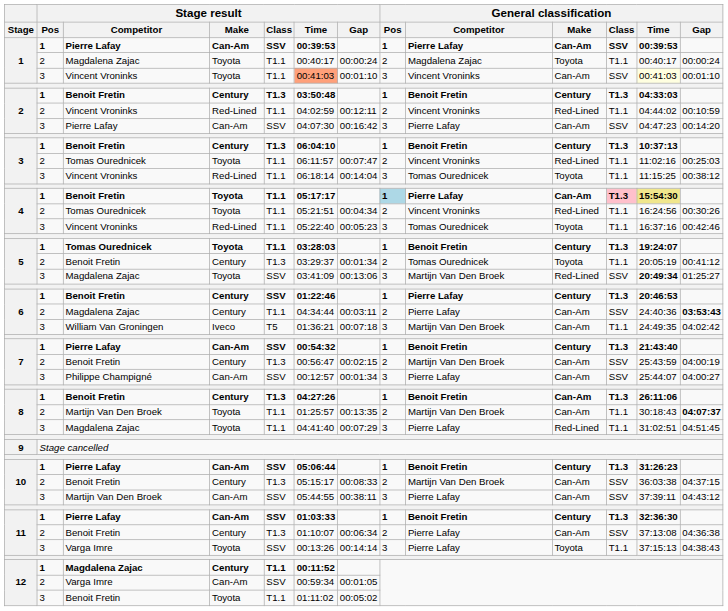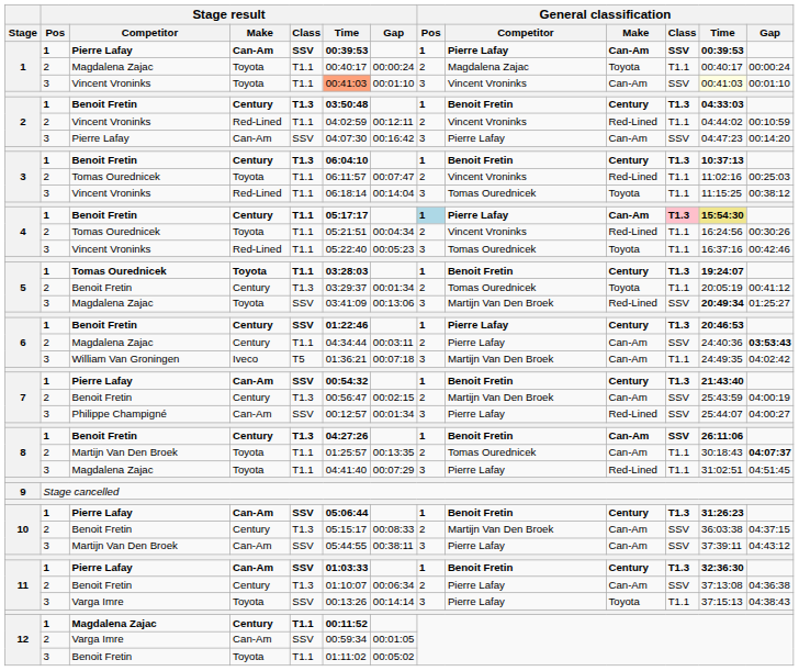 <table class="wikitable" style="font-size:85%;">
 <tr>
 <th></th>
 <th colspan="6"><big>Stage result </big></th>
 <th colspan="6"><big>General classification</big></th>
 </tr>
 <tr>
 <th width="40px">Stage</th>
 <th width="30px">Pos</th>
 <th width="200px">Competitor</th>
 <th width="70px">Make</th>
 <th>Class</th>
 <th width="40px">Time</th>
 <th width="40px">Gap</th>
 <th width="30px">Pos</th>
 <th width="200px">Competitor</th>
 <th width="70px">Make</th>
 <th>Class</th>
 <th width="40px">Time</th>
 <th width="40px">Gap</th>
 </tr>
 <tr>
 <th rowspan=3>1</th>
 <td><strong>1</strong></td>
 <td><strong> Pierre Lafay</strong></td>
 <td><strong>Can-Am</strong></td>
 <td><strong>SSV</strong></td>
 <td><strong>00:39:53</strong></td>
 <td></td>
 <td><strong>1</strong></td>
 <td><strong> Pierre Lafay</strong></td>
 <td><strong>Can-Am</strong></td>
 <td><strong>SSV</strong></td>
 <td><strong>00:39:53</strong></td>
 <td></td>
 </tr>
 <tr>
 <td>2</td>
 <td> Magdalena Zajac</td>
 <td>Toyota</td>
 <td>T1.1</td>
 <td>00:40:17</td>
 <td>00:00:24</td>
 <td>2</td>
 <td> Magdalena Zajac</td>
 <td>Toyota</td>
 <td>T1.1</td>
 <td>00:40:17</td>
 <td>00:00:24</td>
 </tr>
 <tr>
 <td>3</td>
 <td> Vincent Vroninks</td>
 <td>Toyota</td>
 <td>T1.1</td>
 <td style="background: lightsalmon;">00:41:03</td>
 <td>00:01:10</td>
 <td>3</td>
 <td> Vincent Vroninks</td>
 <td>Can-Am</td>
 <td>SSV</td>
 <td style="background: lightyellow;">00:41:03</td>
 <td>00:01:10</td>
 </tr>
 <tr>
 <th colspan="13"></th>
 </tr>
 <tr>
 <th rowspan="3">2</th>
 <td><strong>1</strong></td>
 <td><strong> Benoit Fretin</strong></td>
 <td><strong>Century</strong></td>
 <td><strong>T1.3</strong></td>
 <td><strong>03:50:48</strong></td>
 <td></td>
 <td><strong>1</strong></td>
 <td><strong> Benoit Fretin</strong></td>
 <td><strong>Century</strong></td>
 <td><strong>T1.3</strong></td>
 <td><strong>04:33:03</strong></td>
 <td></td>
 </tr>
 <tr>
 <td>2</td>
 <td> Vincent Vroninks</td>
 <td>Red-Lined</td>
 <td>T1.1</td>
 <td>04:02:59</td>
 <td>00:12:11</td>
 <td>2</td>
 <td> Vincent Vroninks</td>
 <td>Red-Lined</td>
 <td>T1.1</td>
 <td>04:44:02</td>
 <td>00:10:59</td>
 </tr>
 <tr>
 <td>3</td>
 <td> Pierre Lafay</td>
 <td>Can-Am</td>
 <td>SSV</td>
 <td>04:07:30</td>
 <td>00:16:42</td>
 <td>3</td>
 <td> Pierre Lafay</td>
 <td>Can-Am</td>
 <td>SSV</td>
 <td>04:47:23</td>
 <td>00:14:20</td>
 </tr>
 <tr>
 <th colspan="13"></th>
 </tr>
 <tr>
 <th rowspan="3">3</th>
 <td><strong>1</strong></td>
 <td><strong> Benoit Fretin</strong></td>
 <td><strong>Century</strong></td>
 <td><strong>T1.3</strong></td>
 <td><strong>06:04:10</strong></td>
 <td></td>
 <td><strong>1</strong></td>
 <td><strong> Benoit Fretin</strong></td>
 <td><strong>Century</strong></td>
 <td><strong>T1.3</strong></td>
 <td><strong>10:37:13</strong></td>
 <td></td>
 </tr>
 <tr>
 <td>2</td>
 <td> Tomas Ourednicek</td>
 <td>Toyota</td>
 <td>T1.1</td>
 <td>06:11:57</td>
 <td>00:07:47</td>
 <td>2</td>
 <td> Vincent Vroninks</td>
 <td>Red-Lined</td>
 <td>T1.1</td>
 <td>11:02:16</td>
 <td>00:25:03</td>
 </tr>
 <tr>
 <td>3</td>
 <td> Vincent Vroninks</td>
 <td>Red-Lined</td>
 <td>T1.1</td>
 <td>06:18:14</td>
 <td>00:14:04</td>
 <td>3</td>
 <td> Tomas Ourednicek</td>
 <td>Toyota</td>
 <td>T1.1</td>
 <td>11:15:25</td>
 <td>00:38:12</td>
 </tr>
 <tr>
 <th colspan="13"></th>
 </tr>
 <tr>
 <th rowspan="3">4</th>
 <td><strong>1</strong></td>
 <td><strong> Benoit Fretin</strong></td>
-<td><strong>Toyota</strong></td>
+<td><strong>Century</strong></td>
 <td><strong>T1.1</strong></td>
 <td><strong>05:17:17</strong></td>
 <td></td>
 <td style="background: lightblue;"><strong>1</strong></td>
 <td><strong> Pierre Lafay</strong></td>
 <td><strong>Can-Am</strong></td>
 <td style="background: pink;"><strong>T1.3</strong></td>
 <td style="background: khaki;"><strong>15:54:30</strong></td>
 <td></td>
 </tr>
 <tr>
 <td>2</td>
 <td> Tomas Ourednicek</td>
 <td>Toyota</td>
 <td>T1.1</td>
 <td>05:21:51</td>
 <td>00:04:34</td>
 <td>2</td>
 <td> Vincent Vroninks</td>
 <td>Red-Lined</td>
 <td>T1.1</td>
 <td>16:24:56</td>
 <td>00:30:26</td>
 </tr>
 <tr>
 <td>3</td>
 <td> Vincent Vroninks</td>
 <td>Red-Lined</td>
 <td>T1.1</td>
 <td>05:22:40</td>
 <td>00:05:23</td>
 <td>3</td>
 <td> Tomas Ourednicek</td>
 <td>Toyota</td>
 <td>T1.1</td>
 <td>16:37:16</td>
 <td>00:42:46</td>
 </tr>
 <tr>
 <th colspan="13"></th>
 </tr>
 <tr>
 <th rowspan="3">5</th>
 <td><strong>1</strong></td>
 <td><strong> Tomas Ourednicek</strong></td>
 <td><strong>Toyota</strong></td>
 <td><strong>T1.1</strong></td>
 <td><strong>03:28:03</strong></td>
 <td></td>
 <td><strong>1</strong></td>
 <td><strong> Benoit Fretin</strong></td>
 <td><strong>Century</strong></td>
 <td><strong>T1.3</strong></td>
 <td><strong>19:24:07</strong></td>
 <td></td>
 </tr>
 <tr>
 <td>2</td>
 <td> Benoit Fretin</td>
 <td>Century</td>
 <td>T1.3</td>
 <td>03:29:37</td>
 <td>00:01:34</td>
 <td>2</td>
 <td> Tomas Ourednicek</td>
 <td>Toyota</td>
 <td>T1.1</td>
 <td>20:05:19</td>
 <td>00:41:12</td>
 </tr>
 <tr>
 <td>3</td>
 <td> Magdalena Zajac</td>
 <td>Toyota</td>
 <td>SSV</td>
 <td>03:41:09</td>
 <td>00:13:06</td>
 <td>3</td>
 <td> Martijn Van Den Broek</td>
 <td>Red-Lined</td>
 <td>SSV</td>
 <td><strong>20:49:34</strong></td>
 <td>01:25:27</td>
 </tr>
 <tr>
 <th colspan="13"></th>
 </tr>
 <tr>
 <th rowspan="3">6</th>
 <td><strong>1</strong></td>
 <td><strong> Benoit Fretin</strong></td>
 <td><strong>Century</strong></td>
 <td><strong>SSV</strong></td>
 <td><strong>01:22:46</strong></td>
 <td></td>
 <td><strong>1</strong></td>
 <td><strong> Pierre Lafay</strong></td>
 <td><strong>Century</strong></td>
 <td><strong>T1.3</strong></td>
 <td><strong>20:46:53</strong></td>
 <td></td>
 </tr>
 <tr>
 <td>2</td>
 <td> Magdalena Zajac</td>
 <td>Century</td>
 <td>T1.1</td>
 <td>04:34:44</td>
 <td>00:03:11</td>
 <td>2</td>
 <td> Pierre Lafay</td>
 <td>Can-Am</td>
 <td>SSV</td>
 <td>24:40:36</td>
 <td><strong>03:53:43</strong></td>
 </tr>
 <tr>
 <td>3</td>
 <td> William Van Groningen</td>
 <td>Iveco</td>
 <td>T5</td>
 <td>01:36:21</td>
 <td>00:07:18</td>
 <td>3</td>
 <td> Martijn Van Den Broek</td>
 <td>Can-Am</td>
 <td>T1.1</td>
 <td>24:49:35</td>
 <td>04:02:42</td>
 </tr>
 <tr>
 <th colspan="13"></th>
 </tr>
 <tr>
 <th rowspan="3">7</th>
 <td><strong>1</strong></td>
 <td><strong> Pierre Lafay</strong></td>
 <td><strong>Can-Am</strong></td>
 <td><strong>SSV</strong></td>
 <td><strong>00:54:32</strong></td>
 <td></td>
 <td><strong>1</strong></td>
 <td><strong> Benoit Fretin</strong></td>
 <td><strong>Century</strong></td>
 <td><strong>T1.3</strong></td>
 <td><strong>21:43:40</strong></td>
 <td></td>
 </tr>
 <tr>
 <td>2</td>
 <td> Benoit Fretin</td>
 <td>Century</td>
 <td>T1.3</td>
 <td>00:56:47</td>
 <td>00:02:15</td>
 <td>2</td>
 <td> Martijn Van Den Broek</td>
 <td>Can-Am</td>
 <td>SSV</td>
 <td>25:43:59</td>
 <td>04:00:19</td>
 </tr>
 <tr>
 <td>3</td>
 <td> Philippe Champigné</td>
 <td>Can-Am</td>
 <td>SSV</td>
 <td>00:12:57</td>
 <td>00:01:34</td>
 <td>3</td>
 <td> Pierre Lafay</td>
-<td>Can-Am</td>
+<td>Red-Lined</td>
 <td>SSV</td>
 <td>25:44:07</td>
 <td>04:00:27</td>
 </tr>
 <tr>
 <th colspan="13"></th>
 </tr>
 <tr>
 <th rowspan="3">8</th>
 <td><strong>1</strong></td>
 <td><strong> Benoit Fretin</strong></td>
 <td><strong>Century</strong></td>
 <td><strong>T1.3</strong></td>
 <td><strong>04:27:26</strong></td>
 <td></td>
 <td><strong>1</strong></td>
 <td><strong> Benoit Fretin</strong></td>
 <td><strong>Can-Am</strong></td>
-<td><strong>T1.3</strong></td>
+<td><strong>SSV</strong></td>
 <td><strong>26:11:06</strong></td>
 <td></td>
 </tr>
 <tr>
 <td>2</td>
 <td> Martijn Van Den Broek</td>
 <td>Toyota</td>
 <td>T1.1</td>
 <td>01:25:57</td>
 <td>00:13:35</td>
 <td>2</td>
-<td> Martijn Van Den Broek</td>
+<td> Tomas Ourednicek</td>
 <td>Can-Am</td>
 <td>T1.1</td>
 <td>30:18:43</td>
 <td><strong>04:07:37</strong></td>
 </tr>
 <tr>
 <td>3</td>
 <td> Magdalena Zajac</td>
 <td>Toyota</td>
 <td>T1.1</td>
 <td>04:41:40</td>
 <td>00:07:29</td>
 <td>3</td>
 <td> Pierre Lafay</td>
 <td>Red-Lined</td>
 <td>T1.1</td>
 <td>31:02:51</td>
 <td>04:51:45</td>
 </tr>
 <tr>
 <th colspan="13"></th>
 </tr>
 <tr>
 <th>9</th>
 <td colspan="12"><em>Stage cancelled</em></td>
 </tr>
 <tr>
 <th colspan="13"></th>
 </tr>
 <tr>
 <th rowspan="3">10</th>
 <td><strong>1</strong></td>
 <td><strong> Pierre Lafay</strong></td>
 <td><strong>Can-Am</strong></td>
 <td><strong>SSV</strong></td>
 <td><strong>05:06:44</strong></td>
 <td></td>
 <td><strong>1</strong></td>
 <td><strong> Benoit Fretin</strong></td>
 <td><strong>Century</strong></td>
 <td><strong>T1.3</strong></td>
 <td><strong>31:26:23</strong></td>
 <td></td>
 </tr>
 <tr>
 <td>2</td>
 <td> Benoit Fretin</td>
 <td>Century</td>
 <td>T1.3</td>
 <td>05:15:17</td>
 <td>00:08:33</td>
 <td>2</td>
 <td> Martijn Van Den Broek</td>
 <td>Can-Am</td>
 <td>SSV</td>
 <td>36:03:38</td>
 <td>04:37:15</td>
 </tr>
 <tr>
 <td>3</td>
 <td> Martijn Van Den Broek</td>
 <td>Can-Am</td>
 <td>SSV</td>
 <td>05:44:55</td>
 <td>00:38:11</td>
 <td>3</td>
 <td> Pierre Lafay</td>
 <td>Can-Am</td>
 <td>SSV</td>
 <td>37:39:11</td>
 <td>04:43:12</td>
 </tr>
 <tr>
 <th colspan="13"></th>
 </tr>
 <tr>
 <th rowspan="3">11</th>
 <td><strong>1</strong></td>
 <td><strong> Pierre Lafay</strong></td>
 <td><strong>Can-Am</strong></td>
 <td><strong>SSV</strong></td>
 <td><strong>01:03:33</strong></td>
 <td></td>
 <td><strong>1</strong></td>
 <td><strong> Benoit Fretin</strong></td>
 <td><strong>Century</strong></td>
 <td><strong>T1.3</strong></td>
 <td><strong>32:36:30</strong></td>
 <td></td>
 </tr>
 <tr>
 <td>2</td>
 <td> Benoit Fretin</td>
 <td>Century</td>
 <td>T1.3</td>
 <td>01:10:07</td>
 <td>00:06:34</td>
 <td>2</td>
 <td> Pierre Lafay</td>
 <td>Can-Am</td>
 <td>SSV</td>
 <td>37:13:08</td>
 <td>04:36:38</td>
 </tr>
 <tr>
 <td>3</td>
 <td> Varga Imre</td>
 <td>Toyota</td>
 <td>SSV</td>
 <td>00:13:26</td>
 <td>00:14:14</td>
 <td>3</td>
 <td> Pierre Lafay</td>
 <td>Toyota</td>
 <td>T1.1</td>
 <td>37:15:13</td>
 <td>04:38:43</td>
 </tr>
 <tr>
 <th colspan="13"></th>
 </tr>
 <tr>
 <th rowspan="3">12</th>
 <td><strong>1</strong></td>
 <td><strong> Magdalena Zajac</strong></td>
 <td><strong>Century</strong></td>
 <td><strong>T1.1</strong></td>
 <td><strong>00:11:52</strong></td>
 <td></td>
 <td colspan="6" rowspan="3"></td>
 </tr>
 <tr>
 <td>2</td>
 <td> Varga Imre</td>
 <td>Can-Am</td>
 <td>SSV</td>
 <td>00:59:34</td>
 <td>00:01:05</td>
 </tr>
 <tr>
 <td>3</td>
 <td> Benoit Fretin</td>
 <td>Toyota</td>
 <td>T1.1</td>
 <td>01:11:02</td>
 <td>00:05:02</td>
 </tr>
 </table>
